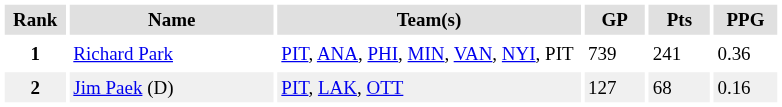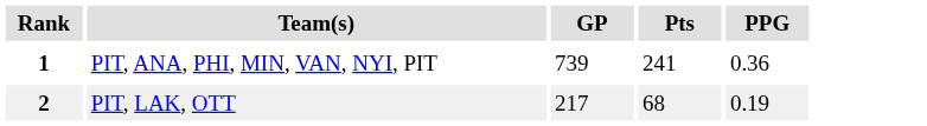 <table id="Table3" cellspacing="3" cellpadding="3" style="font-size:95%;">
 <tr style="text-align:center; background:#e0e0e0">
 <th style="width:3em;">Rank</th>
-<th style="width:13em;">Name</th>
 <th style="width:20em;">Team(s)</th>
 <th style="width:3.3em;">GP</th>
 <th style="width:3.3em;">Pts</th>
 <th style="width:3.3em;">PPG</th>
 </tr>
 <tr>
 <th>1</th>
-<td><a href='#'>Richard Park</a></td>
 <td><a href='#'>PIT</a>, <a href='#'>ANA</a>, <a href='#'>PHI</a>, <a href='#'>MIN</a>, <a href='#'>VAN</a>, <a href='#'>NYI</a>, PIT</td>
 <td>739</td>
 <td>241</td>
 <td>0.36</td>
 </tr>
 <tr style="background:#f0f0f0;">
 <th>2</th>
-<td><a href='#'>Jim Paek</a> (D)</td>
 <td><a href='#'>PIT</a>, <a href='#'>LAK</a>, <a href='#'>OTT</a></td>
-<td>127</td>
+<td>217</td>
 <td>68</td>
-<td>0.16</td>
+<td>0.19</td>
 </tr>
 </table>
